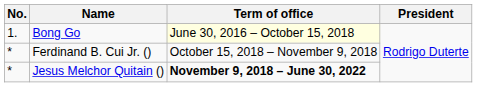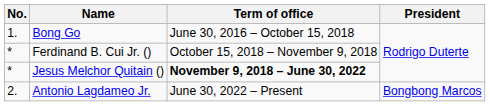 <table class=wikitable>
 <tr>
 <th>No.</th>
 <th>Name</th>
 <th>Term of office</th>
 <th>President</th>
 </tr>
 <tr>
 <td>1.</td>
 <td><a href='#'>Bong Go</a></td>
-<td style="background: lightyellow;">June 30, 2016 – October 15, 2018</td>
+<td>June 30, 2016 – October 15, 2018</td>
 <td rowspan="3"><a href='#'>Rodrigo Duterte</a></td>
 </tr>
 <tr>
 <td>*</td>
 <td>Ferdinand B. Cui Jr. ()</td>
 <td>October 15, 2018 – November 9, 2018</td>
 </tr>
 <tr>
 <td>*</td>
 <td><a href='#'>Jesus Melchor Quitain</a> ()</td>
 <td><strong>November 9, 2018 – June 30, 2022</strong></td>
 </tr>
+<tr>
+<td>2.</td>
+<td><a href='#'>Antonio Lagdameo Jr.</a></td>
+<td>June 30, 2022 – Present</td>
+<td><a href='#'>Bongbong Marcos</a></td>
+</tr>
 </table>
